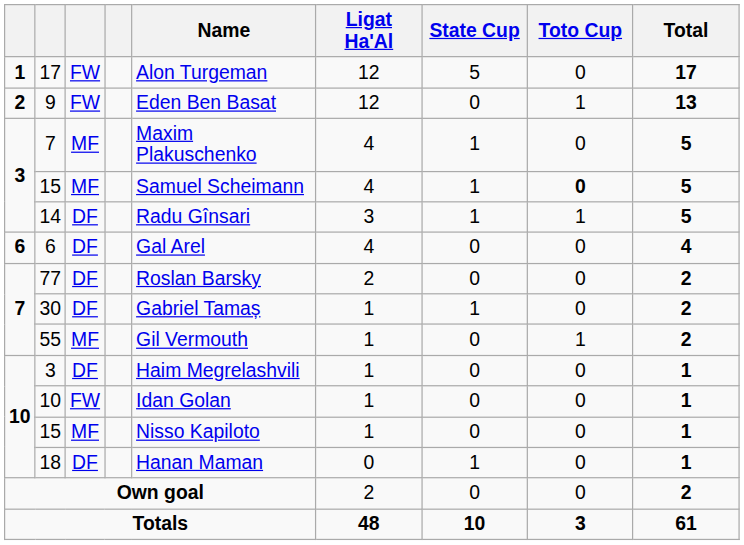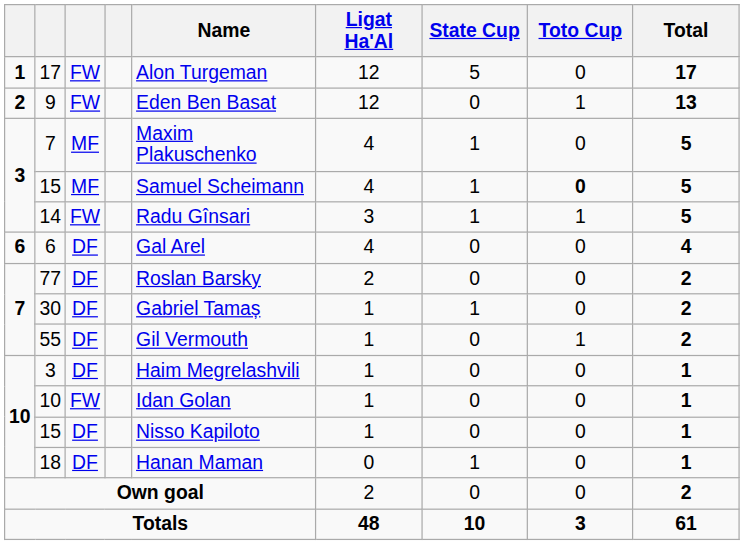 <table class="wikitable" style="text-align:center">
 <tr>
 <th width=15></th>
 <th width=15></th>
 <th width=15></th>
 <th width=15></th>
 <th width=145>Name</th>
 <th width=80><strong><a href='#'>Ligat Ha'Al</a></strong></th>
 <th width=80><strong><a href='#'>State Cup</a></strong></th>
 <th width=80><strong><a href='#'>Toto Cup</a></strong></th>
 <th width=80>Total</th>
 </tr>
 <tr>
 <td><strong>1</strong></td>
 <td>17</td>
 <td><a href='#'>FW</a></td>
 <td></td>
 <td align=left><a href='#'>Alon Turgeman</a></td>
 <td>12</td>
 <td>5</td>
 <td>0</td>
 <td><strong>17</strong></td>
 </tr>
 <tr>
 <td><strong>2</strong></td>
 <td>9</td>
 <td><a href='#'>FW</a></td>
 <td></td>
 <td align=left><a href='#'>Eden Ben Basat</a></td>
 <td>12</td>
 <td>0</td>
 <td>1</td>
 <td><strong>13</strong></td>
 </tr>
 <tr>
 <td rowspan=3><strong>3</strong></td>
 <td>7</td>
 <td><a href='#'>MF</a></td>
 <td></td>
 <td align=left><a href='#'>Maxim Plakuschenko</a></td>
 <td>4</td>
 <td>1</td>
 <td>0</td>
 <td><strong>5</strong></td>
 </tr>
 <tr>
 <td>15</td>
 <td><a href='#'>MF</a></td>
 <td></td>
 <td align=left><a href='#'>Samuel Scheimann</a></td>
 <td>4</td>
 <td>1</td>
 <td><strong>0</strong></td>
 <td><strong>5</strong></td>
 </tr>
 <tr>
 <td>14</td>
-<td><a href='#'>DF</a></td>
+<td><a href='#'>FW</a></td>
 <td></td>
 <td align=left><a href='#'>Radu Gînsari</a></td>
 <td>3</td>
 <td>1</td>
 <td>1</td>
 <td><strong>5</strong></td>
 </tr>
 <tr>
 <td><strong>6</strong></td>
 <td>6</td>
 <td><a href='#'>DF</a></td>
 <td></td>
 <td align=left><a href='#'>Gal Arel</a></td>
 <td>4</td>
 <td>0</td>
 <td>0</td>
 <td><strong>4</strong></td>
 </tr>
 <tr>
 <td rowspan=3><strong>7</strong></td>
 <td>77</td>
 <td><a href='#'>DF</a></td>
 <td></td>
 <td align=left><a href='#'>Roslan Barsky</a></td>
 <td>2</td>
 <td>0</td>
 <td>0</td>
 <td><strong>2</strong></td>
 </tr>
 <tr>
 <td>30</td>
 <td><a href='#'>DF</a></td>
 <td></td>
 <td align=left><a href='#'>Gabriel Tamaș</a></td>
 <td>1</td>
 <td>1</td>
 <td>0</td>
 <td><strong>2</strong></td>
 </tr>
 <tr>
 <td>55</td>
-<td><a href='#'>MF</a></td>
+<td><a href='#'>DF</a></td>
 <td></td>
 <td align=left><a href='#'>Gil Vermouth</a></td>
 <td>1</td>
 <td>0</td>
 <td>1</td>
 <td><strong>2</strong></td>
 </tr>
 <tr>
 <td rowspan=4><strong>10</strong></td>
 <td>3</td>
 <td><a href='#'>DF</a></td>
 <td></td>
 <td align=left><a href='#'>Haim Megrelashvili</a></td>
 <td>1</td>
 <td>0</td>
 <td>0</td>
 <td><strong>1</strong></td>
 </tr>
 <tr>
 <td>10</td>
 <td><a href='#'>FW</a></td>
 <td></td>
 <td align=left><a href='#'>Idan Golan</a></td>
 <td>1</td>
 <td>0</td>
 <td>0</td>
 <td><strong>1</strong></td>
 </tr>
 <tr>
 <td>15</td>
-<td><a href='#'>MF</a></td>
+<td><a href='#'>DF</a></td>
 <td></td>
 <td align=left><a href='#'>Nisso Kapiloto</a></td>
 <td>1</td>
 <td>0</td>
 <td>0</td>
 <td><strong>1</strong></td>
 </tr>
 <tr>
 <td>18</td>
 <td><a href='#'>DF</a></td>
 <td></td>
 <td align=left><a href='#'>Hanan Maman</a></td>
 <td>0</td>
 <td>1</td>
 <td>0</td>
 <td><strong>1</strong></td>
 </tr>
 <tr>
 <td colspan=5><strong>Own goal</strong></td>
 <td>2</td>
 <td>0</td>
 <td>0</td>
 <td><strong>2</strong></td>
 </tr>
 <tr>
 <td colspan=5><strong>Totals</strong></td>
 <td><strong>48</strong></td>
 <td><strong>10</strong></td>
 <td><strong>3</strong></td>
 <td><strong>61</strong></td>
 </tr>
 </table>
